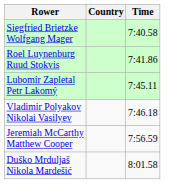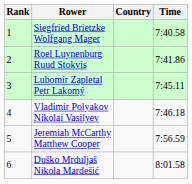 <table class="wikitable sortable" style="text-align:middle">
 <tr>
+<th>Rank</th>
 <th>Rower</th>
 <th>Country</th>
 <th>Time</th>
 </tr>
 <tr bgcolor=ccffcc>
+<td>1</td>
 <td><a href='#'>Siegfried Brietzke</a><br><a href='#'>Wolfgang Mager</a></td>
 <td></td>
 <td>7:40.58</td>
 </tr>
 <tr bgcolor=ccffcc>
+<td>2</td>
 <td><a href='#'>Roel Luynenburg</a><br><a href='#'>Ruud Stokvis</a></td>
 <td></td>
 <td>7:41.86</td>
 </tr>
 <tr bgcolor=ccffcc>
+<td>3</td>
 <td><a href='#'>Lubomír Zapletal</a><br><a href='#'>Petr Lakomý</a></td>
 <td></td>
 <td>7:45.11</td>
 </tr>
 <tr>
+<td>4</td>
 <td><a href='#'>Vladimir Polyakov</a><br><a href='#'>Nikolai Vasilyev</a></td>
 <td></td>
 <td>7:46.18</td>
 </tr>
 <tr>
+<td>5</td>
 <td><a href='#'>Jeremiah McCarthy</a><br><a href='#'>Matthew Cooper</a></td>
 <td></td>
 <td>7:56.59</td>
 </tr>
 <tr>
+<td>6</td>
 <td><a href='#'>Duško Mrduljaš</a><br><a href='#'>Nikola Mardešić</a></td>
 <td></td>
 <td>8:01.58</td>
 </tr>
 </table>
